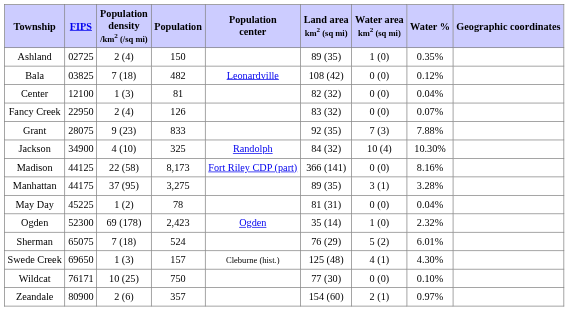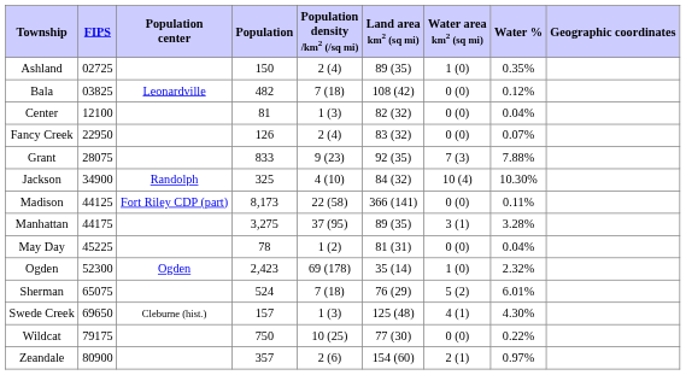 <table class="toccolours" border=1 cellspacing=0 cellpadding=4 style="text-align:center; border-collapse:collapse; font-size:90%;">
 <tr style="background:#ccccff">
 <th>Township</th>
 <th><a href='#'>FIPS</a></th>
+<th>Population<br>center</th>
+<th>Population</th>
 <th>Population<br>density<br><small>/km<sup>2</sup> (/sq mi)</small></th>
-<th>Population</th>
-<th>Population<br>center</th>
 <th>Land area<br><small>km<sup>2</sup> (sq mi)</small></th>
 <th>Water area<br><small>km<sup>2</sup> (sq mi)</small></th>
 <th>Water %</th>
 <th>Geographic coordinates</th>
 </tr>
 <tr>
 <td>Ashland</td>
 <td>02725</td>
+<td></td>
+<td>150</td>
 <td>2 (4)</td>
-<td>150</td>
-<td></td>
 <td>89 (35)</td>
 <td>1 (0)</td>
 <td>0.35%</td>
 <td></td>
 </tr>
 <tr>
 <td>Bala</td>
 <td>03825</td>
+<td><a href='#'>Leonardville</a></td>
+<td>482</td>
 <td>7 (18)</td>
-<td>482</td>
-<td><a href='#'>Leonardville</a></td>
 <td>108 (42)</td>
 <td>0 (0)</td>
 <td>0.12%</td>
 <td></td>
 </tr>
 <tr>
 <td>Center</td>
 <td>12100</td>
+<td></td>
+<td>81</td>
 <td>1 (3)</td>
-<td>81</td>
-<td></td>
 <td>82 (32)</td>
 <td>0 (0)</td>
 <td>0.04%</td>
 <td></td>
 </tr>
 <tr>
 <td>Fancy Creek</td>
 <td>22950</td>
+<td></td>
+<td>126</td>
 <td>2 (4)</td>
-<td>126</td>
-<td></td>
 <td>83 (32)</td>
 <td>0 (0)</td>
 <td>0.07%</td>
 <td></td>
 </tr>
 <tr>
 <td>Grant</td>
 <td>28075</td>
+<td></td>
+<td>833</td>
 <td>9 (23)</td>
-<td>833</td>
-<td></td>
 <td>92 (35)</td>
 <td>7 (3)</td>
 <td>7.88%</td>
 <td></td>
 </tr>
 <tr>
 <td>Jackson</td>
 <td>34900</td>
+<td><a href='#'>Randolph</a></td>
+<td>325</td>
 <td>4 (10)</td>
-<td>325</td>
-<td><a href='#'>Randolph</a></td>
 <td>84 (32)</td>
 <td>10 (4)</td>
 <td>10.30%</td>
 <td></td>
 </tr>
 <tr>
 <td>Madison</td>
 <td>44125</td>
+<td><a href='#'>Fort Riley CDP (part)</a></td>
+<td>8,173</td>
 <td>22 (58)</td>
-<td>8,173</td>
-<td><a href='#'>Fort Riley CDP (part)</a></td>
 <td>366 (141)</td>
 <td>0 (0)</td>
-<td>8.16%</td>
+<td>0.11%</td>
 <td></td>
 </tr>
 <tr>
 <td>Manhattan</td>
 <td>44175</td>
+<td></td>
+<td>3,275</td>
 <td>37 (95)</td>
-<td>3,275</td>
-<td></td>
 <td>89 (35)</td>
 <td>3 (1)</td>
 <td>3.28%</td>
 <td></td>
 </tr>
 <tr>
 <td>May Day</td>
 <td>45225</td>
+<td></td>
+<td>78</td>
 <td>1 (2)</td>
-<td>78</td>
-<td></td>
 <td>81 (31)</td>
 <td>0 (0)</td>
 <td>0.04%</td>
 <td></td>
 </tr>
 <tr>
 <td>Ogden</td>
 <td>52300</td>
+<td><a href='#'>Ogden</a></td>
+<td>2,423</td>
 <td>69 (178)</td>
-<td>2,423</td>
-<td><a href='#'>Ogden</a></td>
 <td>35 (14)</td>
 <td>1 (0)</td>
 <td>2.32%</td>
 <td></td>
 </tr>
 <tr>
 <td>Sherman</td>
 <td>65075</td>
+<td></td>
+<td>524</td>
 <td>7 (18)</td>
-<td>524</td>
-<td></td>
 <td>76 (29)</td>
 <td>5 (2)</td>
 <td>6.01%</td>
 <td></td>
 </tr>
 <tr>
 <td>Swede Creek</td>
 <td>69650</td>
+<td><small>Cleburne (hist.)</small></td>
+<td>157</td>
 <td>1 (3)</td>
-<td>157</td>
-<td><small>Cleburne (hist.)</small></td>
 <td>125 (48)</td>
 <td>4 (1)</td>
 <td>4.30%</td>
 <td></td>
 </tr>
 <tr>
 <td>Wildcat</td>
-<td>76171</td>
+<td>79175</td>
+<td></td>
+<td>750</td>
 <td>10 (25)</td>
-<td>750</td>
-<td></td>
 <td>77 (30)</td>
 <td>0 (0)</td>
-<td>0.10%</td>
+<td>0.22%</td>
 <td></td>
 </tr>
 <tr>
 <td>Zeandale</td>
 <td>80900</td>
+<td></td>
+<td>357</td>
 <td>2 (6)</td>
-<td>357</td>
-<td></td>
 <td>154 (60)</td>
 <td>2 (1)</td>
 <td>0.97%</td>
 <td></td>
 </tr>
 </table>
